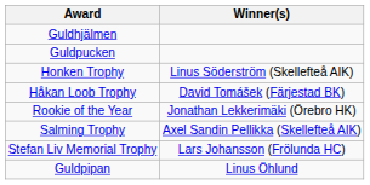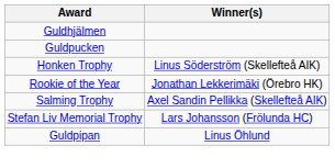 <table class="wikitable plainrowheaders">
 <tr>
 <th>Award</th>
 <th>Winner(s)</th>
 </tr>
 <tr style="text-align:center;">
 <td><a href='#'>Guldhjälmen</a></td>
 <td></td>
 </tr>
 <tr style="text-align:center;">
 <td><a href='#'>Guldpucken</a></td>
 <td></td>
 </tr>
 <tr style="text-align:center;">
 <td><a href='#'>Honken Trophy</a></td>
 <td><a href='#'>Linus Söderström</a> (Skellefteå AIK)</td>
 </tr>
 <tr style="text-align:center;">
-<td><a href='#'>Håkan Loob Trophy</a></td>
-<td><a href='#'>David Tomášek</a> (<a href='#'>Färjestad BK</a>)</td>
-</tr>
-<tr style="text-align:center;">
 <td><a href='#'>Rookie of the Year</a></td>
 <td><a href='#'>Jonathan Lekkerimäki</a> (Örebro HK)</td>
 </tr>
 <tr style="text-align:center;">
 <td><a href='#'>Salming Trophy</a></td>
 <td><a href='#'>Axel Sandin Pellikka</a> (<a href='#'>Skellefteå AIK</a>)</td>
 </tr>
 <tr style="text-align:center;">
 <td><a href='#'>Stefan Liv Memorial Trophy</a></td>
 <td><a href='#'>Lars Johansson</a> (<a href='#'>Frölunda HC</a>)</td>
 </tr>
 <tr style="text-align:center;">
 <td><a href='#'>Guldpipan</a></td>
 <td><a href='#'>Linus Öhlund</a></td>
 </tr>
 </table>
